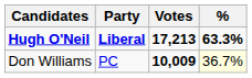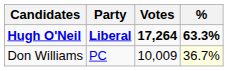 <table class="wikitable">
 <tr>
 <th>Candidates</th>
 <th>Party</th>
 <th>Votes</th>
 <th>%</th>
 </tr>
 <tr>
 <td><strong><a href='#'>Hugh O'Neil</a></strong></td>
 <td><a href='#'><strong>Liberal</strong></a></td>
-<td><strong>17,213</strong></td>
+<td><strong>17,264</strong></td>
 <td><strong>63.3%</strong></td>
 </tr>
 <tr>
 <td>Don Williams</td>
 <td><a href='#'>PC</a></td>
-<td><strong>10,009</strong></td>
+<td>10,009</td>
 <td style="background: lightyellow;">36.7%</td>
 </tr>
 </table>
